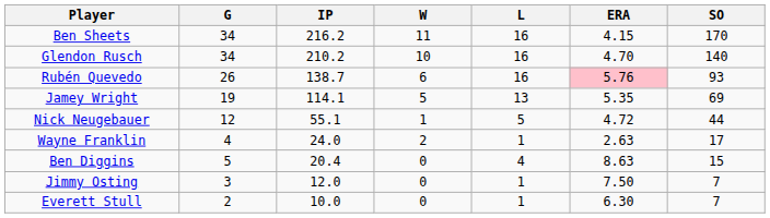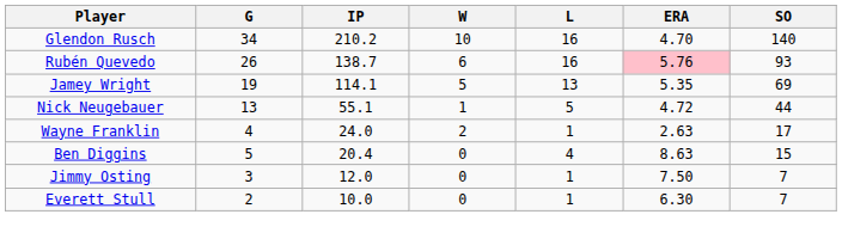 <table class="wikitable sortable">
 <tr>
 <th bgcolor="#DDDDFF" width="16%">Player</th>
 <th bgcolor="#DDDDFF" width="9%">G</th>
 <th bgcolor="#DDDDFF" width="9%">IP</th>
 <th bgcolor="#DDDDFF" width="9%">W</th>
 <th bgcolor="#DDDDFF" width="9%">L</th>
 <th bgcolor="#DDDDFF" width="9%">ERA</th>
 <th bgcolor="#DDDDFF" width="9%">SO</th>
-</tr>
-<tr align="center">
-<td><a href='#'>Ben Sheets</a></td>
-<td>34</td>
-<td>216.2</td>
-<td>11</td>
-<td>16</td>
-<td>4.15</td>
-<td>170</td>
 </tr>
 <tr align=center>
 <td><a href='#'>Glendon Rusch</a></td>
 <td>34</td>
 <td>210.2</td>
 <td>10</td>
 <td>16</td>
 <td>4.70</td>
 <td>140</td>
 </tr>
 <tr align=center>
 <td><a href='#'>Rubén Quevedo</a></td>
 <td>26</td>
 <td>138.7</td>
 <td>6</td>
 <td>16</td>
 <td style="background: pink;">5.76</td>
 <td>93</td>
 </tr>
 <tr align=center>
 <td><a href='#'>Jamey Wright</a></td>
 <td>19</td>
 <td>114.1</td>
 <td>5</td>
 <td>13</td>
 <td>5.35</td>
 <td>69</td>
 </tr>
 <tr align=center>
 <td><a href='#'>Nick Neugebauer</a></td>
-<td>12</td>
+<td>13</td>
 <td>55.1</td>
 <td>1</td>
 <td>5</td>
 <td>4.72</td>
 <td>44</td>
 </tr>
 <tr align=center>
 <td><a href='#'>Wayne Franklin</a></td>
 <td>4</td>
 <td>24.0</td>
 <td>2</td>
 <td>1</td>
 <td>2.63</td>
 <td>17</td>
 </tr>
 <tr align=center>
 <td><a href='#'>Ben Diggins</a></td>
 <td>5</td>
 <td>20.4</td>
 <td>0</td>
 <td>4</td>
 <td>8.63</td>
 <td>15</td>
 </tr>
 <tr align=center>
 <td><a href='#'>Jimmy Osting</a></td>
 <td>3</td>
 <td>12.0</td>
 <td>0</td>
 <td>1</td>
 <td>7.50</td>
 <td>7</td>
 </tr>
 <tr align=center>
 <td><a href='#'>Everett Stull</a></td>
 <td>2</td>
 <td>10.0</td>
 <td>0</td>
 <td>1</td>
 <td>6.30</td>
 <td>7</td>
 </tr>
 </table>
